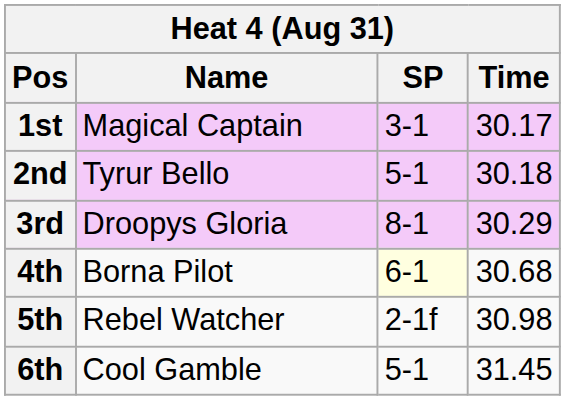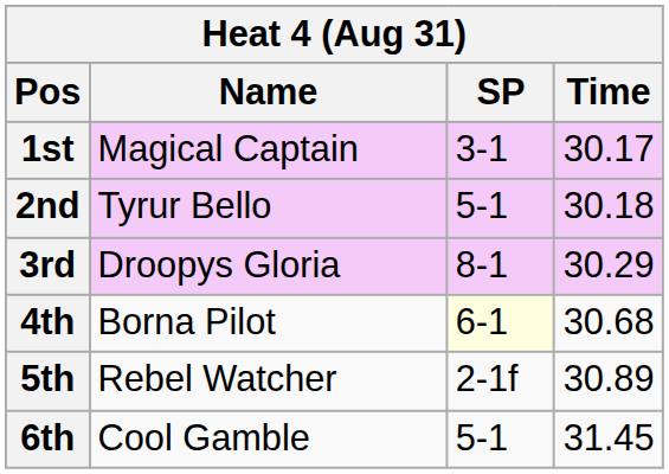 <table class="wikitable">
 <tr>
 <th colspan="6">Heat 4 (Aug 31)</th>
 </tr>
 <tr>
 <th width=20>Pos</th>
 <th width=150>Name</th>
 <th width=40>SP</th>
 <th width=40>Time</th>
 </tr>
 <tr style="background: #f4caf9;">
 <th>1st</th>
 <td>Magical Captain</td>
 <td>3-1</td>
 <td>30.17</td>
 </tr>
 <tr style="background: #f4caf9;">
 <th>2nd</th>
 <td>Tyrur Bello</td>
 <td>5-1</td>
 <td>30.18</td>
 </tr>
 <tr style="background: #f4caf9;">
 <th>3rd</th>
 <td>Droopys Gloria</td>
 <td>8-1</td>
 <td>30.29</td>
 </tr>
 <tr>
 <th>4th</th>
 <td>Borna Pilot</td>
 <td style="background: lightyellow;">6-1</td>
 <td>30.68</td>
 </tr>
 <tr>
 <th>5th</th>
 <td>Rebel Watcher</td>
 <td>2-1f</td>
-<td>30.98</td>
+<td>30.89</td>
 </tr>
 <tr>
 <th>6th</th>
 <td>Cool Gamble</td>
 <td>5-1</td>
 <td>31.45</td>
 </tr>
 </table>
